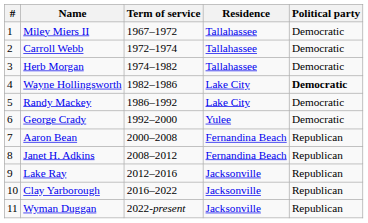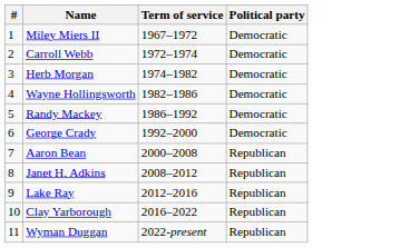 <table class="wikitable sortable">
 <tr>
 <th>#</th>
 <th>Name</th>
 <th>Term of service</th>
-<th>Residence</th>
 <th>Political party</th>
 </tr>
 <tr>
 <td>1</td>
 <td><a href='#'>Miley Miers II</a></td>
 <td>1967–1972</td>
-<td><a href='#'>Tallahassee</a></td>
 <td>Democratic</td>
 </tr>
 <tr>
 <td>2</td>
 <td><a href='#'>Carroll Webb</a></td>
 <td>1972–1974</td>
-<td><a href='#'>Tallahassee</a></td>
 <td>Democratic</td>
 </tr>
 <tr>
 <td>3</td>
 <td><a href='#'>Herb Morgan</a></td>
 <td>1974–1982</td>
-<td><a href='#'>Tallahassee</a></td>
 <td>Democratic</td>
 </tr>
 <tr>
 <td>4</td>
 <td><a href='#'>Wayne Hollingsworth</a></td>
 <td>1982–1986</td>
-<td><a href='#'>Lake City</a></td>
-<td><strong>Democratic</strong></td>
+<td>Democratic</td>
 </tr>
 <tr>
 <td>5</td>
 <td><a href='#'>Randy Mackey</a></td>
 <td>1986–1992</td>
-<td><a href='#'>Lake City</a></td>
 <td>Democratic</td>
 </tr>
 <tr>
 <td>6</td>
 <td><a href='#'>George Crady</a></td>
 <td>1992–2000</td>
-<td><a href='#'>Yulee</a></td>
 <td>Democratic</td>
 </tr>
 <tr>
 <td>7</td>
 <td><a href='#'>Aaron Bean</a></td>
 <td>2000–2008</td>
-<td><a href='#'>Fernandina Beach</a></td>
 <td>Republican</td>
 </tr>
 <tr>
 <td>8</td>
 <td><a href='#'>Janet H. Adkins</a></td>
 <td>2008–2012</td>
-<td><a href='#'>Fernandina Beach</a></td>
 <td>Republican</td>
 </tr>
 <tr>
 <td>9</td>
 <td><a href='#'>Lake Ray</a></td>
 <td>2012–2016</td>
-<td><a href='#'>Jacksonville</a></td>
 <td>Republican</td>
 </tr>
 <tr>
 <td>10</td>
 <td><a href='#'>Clay Yarborough</a></td>
 <td>2016–2022</td>
-<td><a href='#'>Jacksonville</a></td>
 <td>Republican</td>
 </tr>
 <tr>
 <td>11</td>
 <td><a href='#'>Wyman Duggan</a></td>
 <td>2022-<em>present</em></td>
-<td><a href='#'>Jacksonville</a></td>
 <td>Republican</td>
 </tr>
 </table>
